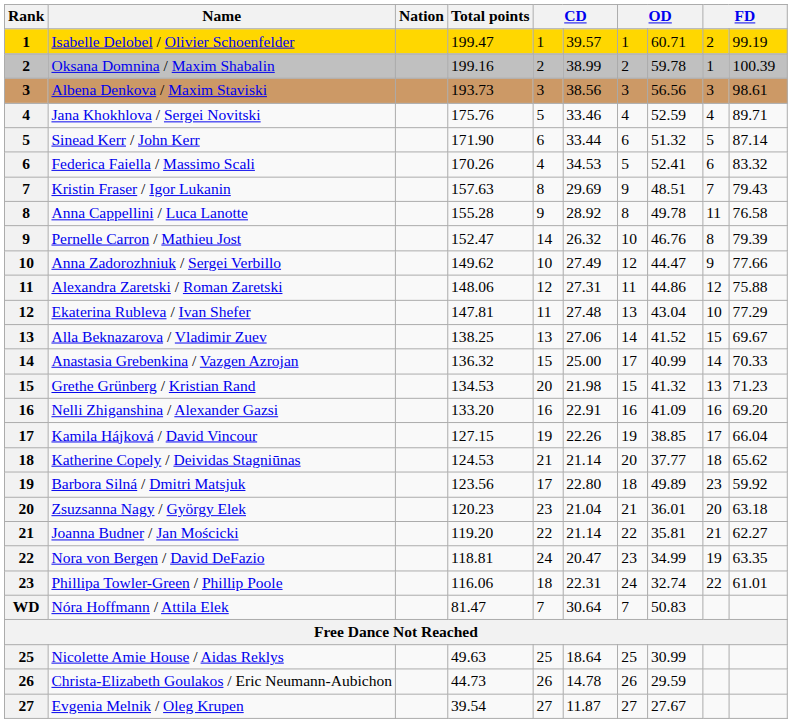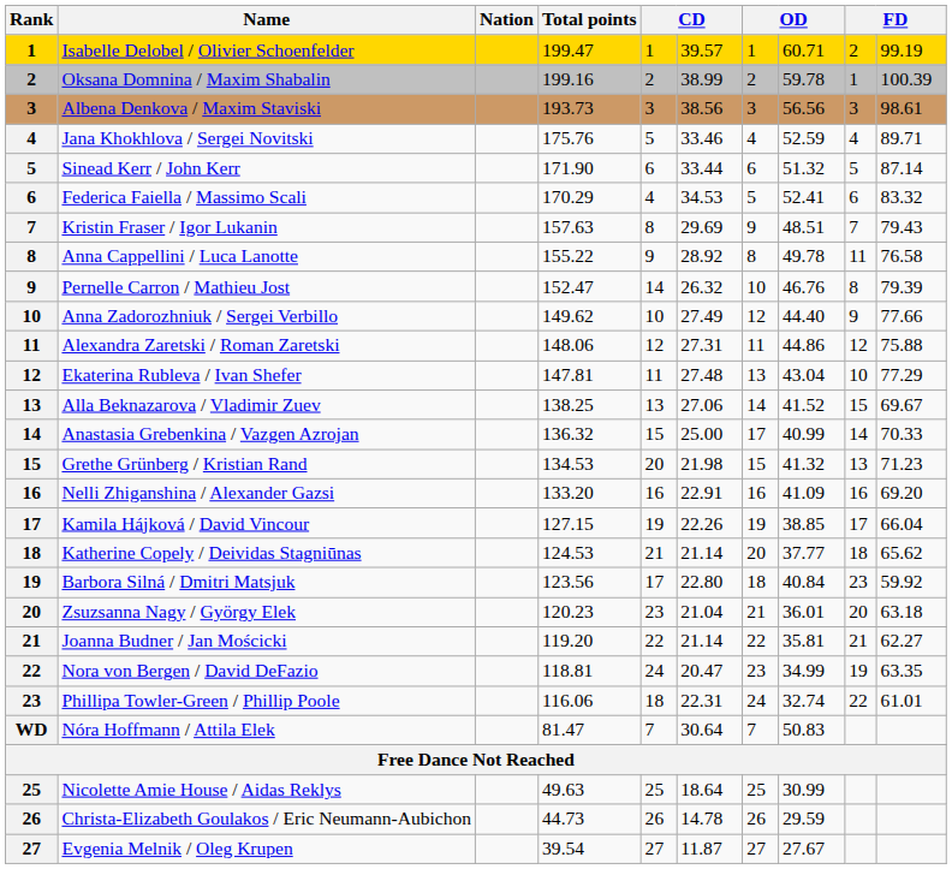 <table class="wikitable">
 <tr>
 <th>Rank</th>
 <th>Name</th>
 <th>Nation</th>
 <th>Total points</th>
 <th colspan="2" style="width:80px;"><a href='#'>CD</a></th>
 <th colspan="2" style="width:80px;"><a href='#'>OD</a></th>
 <th colspan="2" style="width:80px;"><a href='#'>FD</a></th>
 </tr>
 <tr style="background:gold;">
 <td style="text-align:center;"><strong>1</strong></td>
 <td><a href='#'>Isabelle Delobel</a> / <a href='#'>Olivier Schoenfelder</a></td>
 <td></td>
 <td>199.47</td>
 <td>1</td>
 <td>39.57</td>
 <td>1</td>
 <td>60.71</td>
 <td>2</td>
 <td>99.19</td>
 </tr>
 <tr style="background:silver;">
 <td style="text-align:center;"><strong>2</strong></td>
 <td><a href='#'>Oksana Domnina</a> / <a href='#'>Maxim Shabalin</a></td>
 <td></td>
 <td>199.16</td>
 <td>2</td>
 <td>38.99</td>
 <td>2</td>
 <td>59.78</td>
 <td>1</td>
 <td>100.39</td>
 </tr>
 <tr style="background:#c96;">
 <td style="text-align:center;"><strong>3</strong></td>
 <td><a href='#'>Albena Denkova</a> / <a href='#'>Maxim Staviski</a></td>
 <td></td>
 <td>193.73</td>
 <td>3</td>
 <td>38.56</td>
 <td>3</td>
 <td>56.56</td>
 <td>3</td>
 <td>98.61</td>
 </tr>
 <tr>
 <th>4</th>
 <td><a href='#'>Jana Khokhlova</a> / <a href='#'>Sergei Novitski</a></td>
 <td></td>
 <td>175.76</td>
 <td>5</td>
 <td>33.46</td>
 <td>4</td>
 <td>52.59</td>
 <td>4</td>
 <td>89.71</td>
 </tr>
 <tr>
 <th>5</th>
 <td><a href='#'>Sinead Kerr</a> / <a href='#'>John Kerr</a></td>
 <td></td>
 <td>171.90</td>
 <td>6</td>
 <td>33.44</td>
 <td>6</td>
 <td>51.32</td>
 <td>5</td>
 <td>87.14</td>
 </tr>
 <tr>
 <th>6</th>
 <td><a href='#'>Federica Faiella</a> / <a href='#'>Massimo Scali</a></td>
 <td></td>
-<td>170.26</td>
+<td>170.29</td>
 <td>4</td>
 <td>34.53</td>
 <td>5</td>
 <td>52.41</td>
 <td>6</td>
 <td>83.32</td>
 </tr>
 <tr>
 <th>7</th>
 <td><a href='#'>Kristin Fraser</a> / <a href='#'>Igor Lukanin</a></td>
 <td></td>
 <td>157.63</td>
 <td>8</td>
 <td>29.69</td>
 <td>9</td>
 <td>48.51</td>
 <td>7</td>
 <td>79.43</td>
 </tr>
 <tr>
 <th>8</th>
 <td><a href='#'>Anna Cappellini</a> / <a href='#'>Luca Lanotte</a></td>
 <td></td>
-<td>155.28</td>
+<td>155.22</td>
 <td>9</td>
 <td>28.92</td>
 <td>8</td>
 <td>49.78</td>
 <td>11</td>
 <td>76.58</td>
 </tr>
 <tr>
 <th>9</th>
 <td><a href='#'>Pernelle Carron</a> / <a href='#'>Mathieu Jost</a></td>
 <td></td>
 <td>152.47</td>
 <td>14</td>
 <td>26.32</td>
 <td>10</td>
 <td>46.76</td>
 <td>8</td>
 <td>79.39</td>
 </tr>
 <tr>
 <th>10</th>
 <td><a href='#'>Anna Zadorozhniuk</a> / <a href='#'>Sergei Verbillo</a></td>
 <td></td>
 <td>149.62</td>
 <td>10</td>
 <td>27.49</td>
 <td>12</td>
-<td>44.47</td>
+<td>44.40</td>
 <td>9</td>
 <td>77.66</td>
 </tr>
 <tr>
 <th>11</th>
 <td><a href='#'>Alexandra Zaretski</a> / <a href='#'>Roman Zaretski</a></td>
 <td></td>
 <td>148.06</td>
 <td>12</td>
 <td>27.31</td>
 <td>11</td>
 <td>44.86</td>
 <td>12</td>
 <td>75.88</td>
 </tr>
 <tr>
 <th>12</th>
 <td><a href='#'>Ekaterina Rubleva</a> / <a href='#'>Ivan Shefer</a></td>
 <td></td>
 <td>147.81</td>
 <td>11</td>
 <td>27.48</td>
 <td>13</td>
 <td>43.04</td>
 <td>10</td>
 <td>77.29</td>
 </tr>
 <tr>
 <th>13</th>
 <td><a href='#'>Alla Beknazarova</a> / <a href='#'>Vladimir Zuev</a></td>
 <td></td>
 <td>138.25</td>
 <td>13</td>
 <td>27.06</td>
 <td>14</td>
 <td>41.52</td>
 <td>15</td>
 <td>69.67</td>
 </tr>
 <tr>
 <th>14</th>
 <td><a href='#'>Anastasia Grebenkina</a> / <a href='#'>Vazgen Azrojan</a></td>
 <td></td>
 <td>136.32</td>
 <td>15</td>
 <td>25.00</td>
 <td>17</td>
 <td>40.99</td>
 <td>14</td>
 <td>70.33</td>
 </tr>
 <tr>
 <th>15</th>
 <td><a href='#'>Grethe Grünberg</a> / <a href='#'>Kristian Rand</a></td>
 <td></td>
 <td>134.53</td>
 <td>20</td>
 <td>21.98</td>
 <td>15</td>
 <td>41.32</td>
 <td>13</td>
 <td>71.23</td>
 </tr>
 <tr>
 <th>16</th>
 <td><a href='#'>Nelli Zhiganshina</a> / <a href='#'>Alexander Gazsi</a></td>
 <td></td>
 <td>133.20</td>
 <td>16</td>
 <td>22.91</td>
 <td>16</td>
 <td>41.09</td>
 <td>16</td>
 <td>69.20</td>
 </tr>
 <tr>
 <th>17</th>
 <td><a href='#'>Kamila Hájková</a> / <a href='#'>David Vincour</a></td>
 <td></td>
 <td>127.15</td>
 <td>19</td>
 <td>22.26</td>
 <td>19</td>
 <td>38.85</td>
 <td>17</td>
 <td>66.04</td>
 </tr>
 <tr>
 <th>18</th>
 <td><a href='#'>Katherine Copely</a> / <a href='#'>Deividas Stagniūnas</a></td>
 <td></td>
 <td>124.53</td>
 <td>21</td>
 <td>21.14</td>
 <td>20</td>
 <td>37.77</td>
 <td>18</td>
 <td>65.62</td>
 </tr>
 <tr>
 <th>19</th>
 <td><a href='#'>Barbora Silná</a> / <a href='#'>Dmitri Matsjuk</a></td>
 <td></td>
 <td>123.56</td>
 <td>17</td>
 <td>22.80</td>
 <td>18</td>
-<td>49.89</td>
+<td>40.84</td>
 <td>23</td>
 <td>59.92</td>
 </tr>
 <tr>
 <th>20</th>
 <td><a href='#'>Zsuzsanna Nagy</a> / <a href='#'>György Elek</a></td>
 <td></td>
 <td>120.23</td>
 <td>23</td>
 <td>21.04</td>
 <td>21</td>
 <td>36.01</td>
 <td>20</td>
 <td>63.18</td>
 </tr>
 <tr>
 <th>21</th>
 <td><a href='#'>Joanna Budner</a> / <a href='#'>Jan Mościcki</a></td>
 <td></td>
 <td>119.20</td>
 <td>22</td>
 <td>21.14</td>
 <td>22</td>
 <td>35.81</td>
 <td>21</td>
 <td>62.27</td>
 </tr>
 <tr>
 <th>22</th>
 <td><a href='#'>Nora von Bergen</a> / <a href='#'>David DeFazio</a></td>
 <td></td>
 <td>118.81</td>
 <td>24</td>
 <td>20.47</td>
 <td>23</td>
 <td>34.99</td>
 <td>19</td>
 <td>63.35</td>
 </tr>
 <tr>
 <th>23</th>
 <td><a href='#'>Phillipa Towler-Green</a> / <a href='#'>Phillip Poole</a></td>
 <td></td>
 <td>116.06</td>
 <td>18</td>
 <td>22.31</td>
 <td>24</td>
 <td>32.74</td>
 <td>22</td>
 <td>61.01</td>
 </tr>
 <tr>
 <th>WD</th>
 <td><a href='#'>Nóra Hoffmann</a> / <a href='#'>Attila Elek</a></td>
 <td></td>
 <td>81.47</td>
 <td>7</td>
 <td>30.64</td>
 <td>7</td>
 <td>50.83</td>
 <td></td>
 <td></td>
 </tr>
 <tr>
 <th colspan=10>Free Dance Not Reached</th>
 </tr>
 <tr>
 <th>25</th>
 <td><a href='#'>Nicolette Amie House</a> / <a href='#'>Aidas Reklys</a></td>
 <td></td>
 <td>49.63</td>
 <td>25</td>
 <td>18.64</td>
 <td>25</td>
 <td>30.99</td>
 <td></td>
 <td></td>
 </tr>
 <tr>
 <th>26</th>
 <td><a href='#'>Christa-Elizabeth Goulakos</a> / Eric Neumann-Aubichon</td>
 <td></td>
 <td>44.73</td>
 <td>26</td>
 <td>14.78</td>
 <td>26</td>
 <td>29.59</td>
 <td></td>
 <td></td>
 </tr>
 <tr>
 <th>27</th>
 <td><a href='#'>Evgenia Melnik</a> / <a href='#'>Oleg Krupen</a></td>
 <td></td>
 <td>39.54</td>
 <td>27</td>
 <td>11.87</td>
 <td>27</td>
 <td>27.67</td>
 <td></td>
 <td></td>
 </tr>
 </table>
